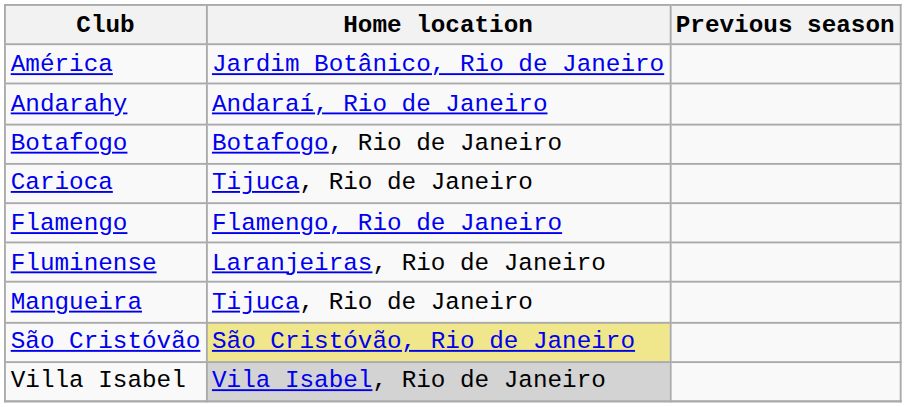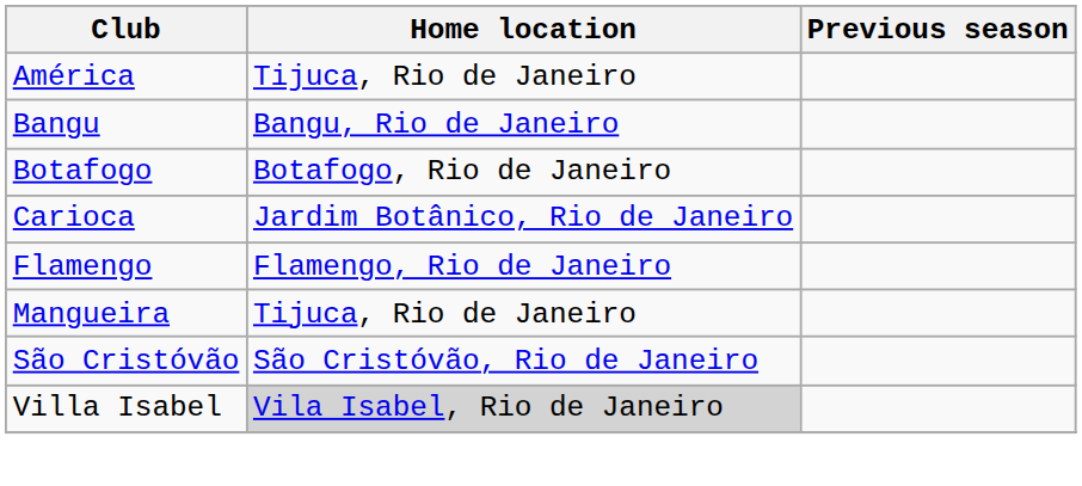 <table class="wikitable sortable">
 <tr>
 <th>Club</th>
 <th>Home location</th>
 <th>Previous season</th>
 </tr>
 <tr>
 <td><a href='#'>América</a></td>
-<td><a href='#'>Jardim Botânico, Rio de Janeiro</a></td>
+<td><a href='#'>Tijuca</a>, Rio de Janeiro</td>
 <td></td>
 </tr>
 <tr>
-<td><a href='#'>Andarahy</a></td>
-<td><a href='#'>Andaraí, Rio de Janeiro</a></td>
+<td><a href='#'>Bangu</a></td>
+<td><a href='#'>Bangu, Rio de Janeiro</a></td>
 <td></td>
 </tr>
 <tr>
 <td><a href='#'>Botafogo</a></td>
 <td><a href='#'>Botafogo</a>, Rio de Janeiro</td>
 <td></td>
 </tr>
 <tr>
 <td><a href='#'>Carioca</a></td>
-<td><a href='#'>Tijuca</a>, Rio de Janeiro</td>
+<td><a href='#'>Jardim Botânico, Rio de Janeiro</a></td>
 <td></td>
 </tr>
 <tr>
 <td><a href='#'>Flamengo</a></td>
 <td><a href='#'>Flamengo, Rio de Janeiro</a></td>
-<td></td>
-</tr>
-<tr>
-<td><a href='#'>Fluminense</a></td>
-<td><a href='#'>Laranjeiras</a>, Rio de Janeiro</td>
 <td></td>
 </tr>
 <tr>
 <td><a href='#'>Mangueira</a></td>
 <td><a href='#'>Tijuca</a>, Rio de Janeiro</td>
 <td></td>
 </tr>
 <tr>
 <td><a href='#'>São Cristóvão</a></td>
-<td style="background: khaki;"><a href='#'>São Cristóvão, Rio de Janeiro</a></td>
+<td><a href='#'>São Cristóvão, Rio de Janeiro</a></td>
 <td></td>
 </tr>
 <tr>
 <td>Villa Isabel</td>
 <td style="background: lightgrey;"><a href='#'>Vila Isabel</a>, Rio de Janeiro</td>
 <td></td>
 </tr>
 <tr>
 </tr>
 </table>
